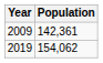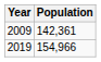 <table class="wikitable">
 <tr>
 <th>Year</th>
 <th>Population</th>
 </tr>
 <tr>
 <td>2009</td>
 <td>142,361</td>
 </tr>
 <tr>
 <td>2019</td>
-<td>154,062</td>
+<td>154,966</td>
 </tr>
 </table>
